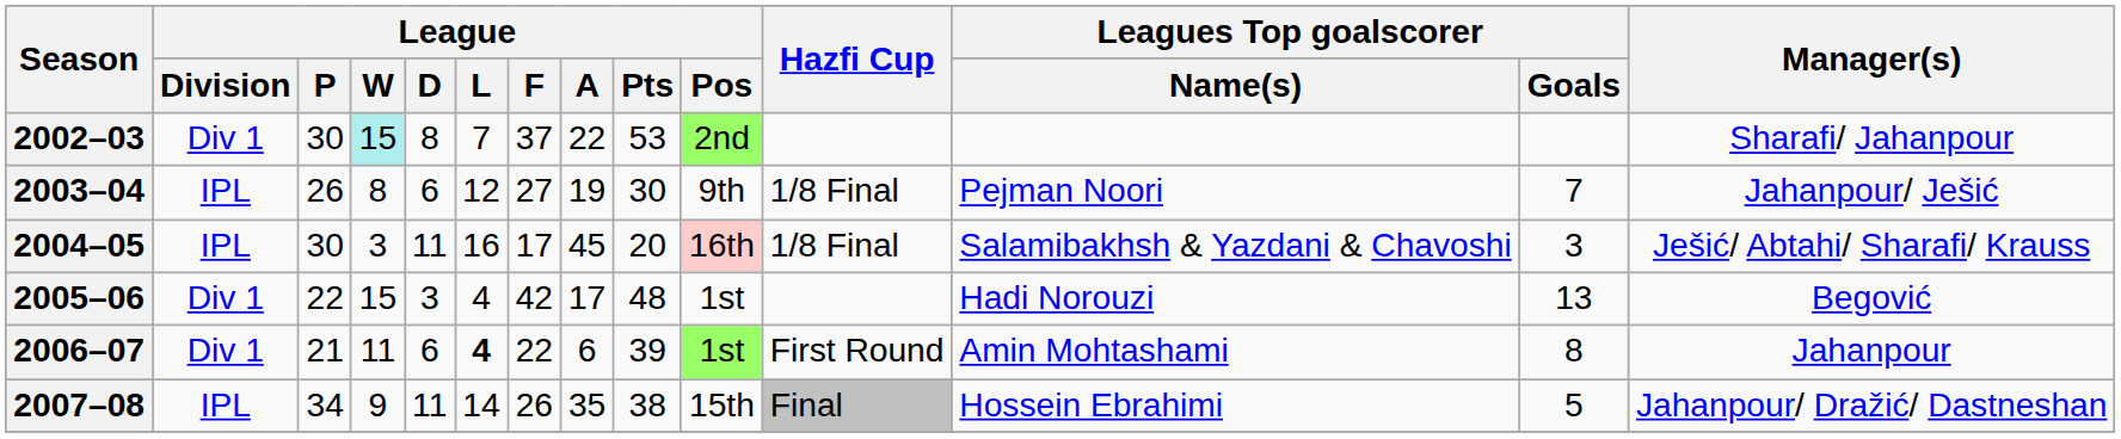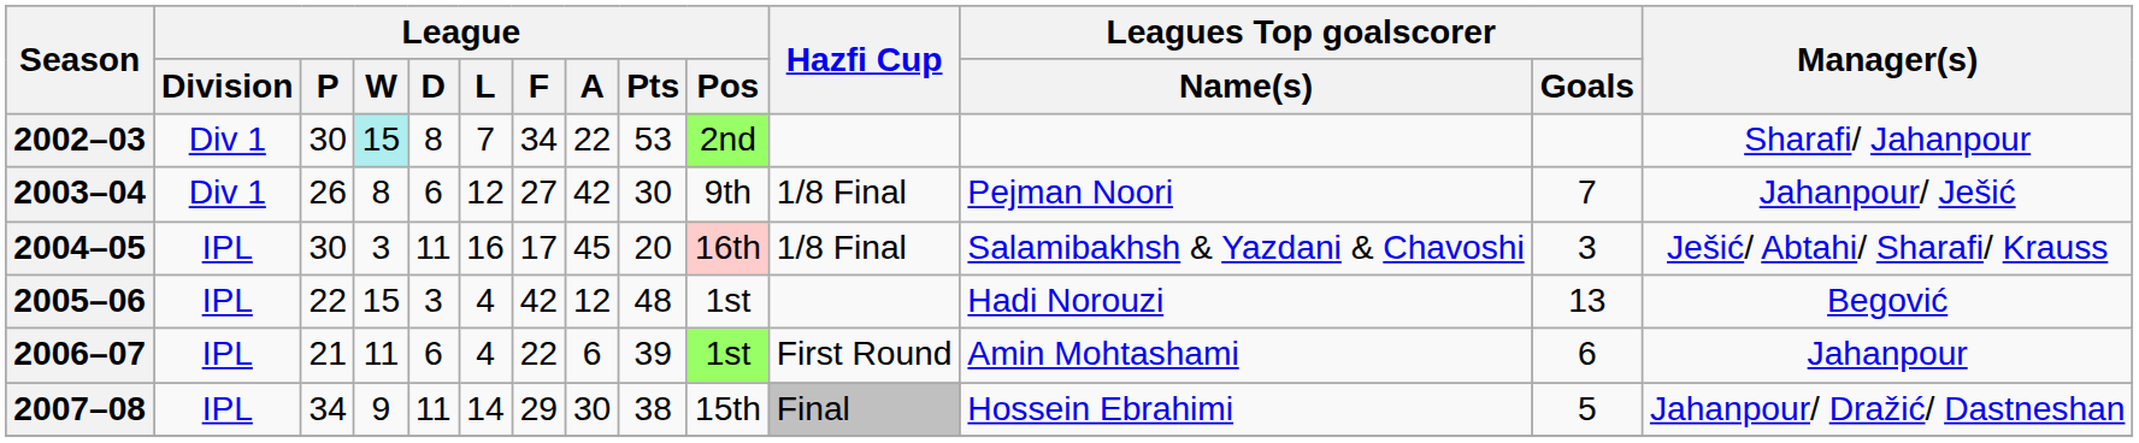 <table class="wikitable" style="text-align: center">
 <tr>
 <th rowspan=2>Season</th>
 <th colspan=9>League</th>
 <th rowspan=2><a href='#'>Hazfi Cup</a></th>
 <th colspan=2>Leagues Top goalscorer</th>
 <th rowspan=2>Manager(s)</th>
 </tr>
 <tr>
 <th>Division</th>
 <th>P</th>
 <th>W</th>
 <th>D</th>
 <th>L</th>
 <th>F</th>
 <th>A</th>
 <th>Pts</th>
 <th>Pos</th>
 <th>Name(s)</th>
 <th>Goals</th>
 </tr>
 <tr>
 <th>2002–03</th>
 <td><a href='#'>Div 1</a></td>
 <td>30</td>
 <td style="background: paleturquoise;">15</td>
 <td>8</td>
 <td>7</td>
-<td>37</td>
+<td>34</td>
 <td>22</td>
 <td>53</td>
 <td bgcolor=99FF66>2nd</td>
 <td align=left></td>
 <td align=left></td>
 <td></td>
 <td><a href='#'>Sharafi</a>/ <a href='#'>Jahanpour</a></td>
 </tr>
 <tr>
 <th>2003–04</th>
-<td><a href='#'>IPL</a></td>
+<td><a href='#'>Div 1</a></td>
 <td>26</td>
 <td>8</td>
 <td>6</td>
 <td>12</td>
 <td>27</td>
-<td>19</td>
+<td>42</td>
 <td>30</td>
 <td>9th</td>
 <td align=left>1/8 Final</td>
 <td align=left><a href='#'>Pejman Noori</a></td>
 <td>7</td>
 <td><a href='#'>Jahanpour</a>/ <a href='#'>Ješić</a></td>
 </tr>
 <tr>
 <th>2004–05</th>
 <td><a href='#'>IPL</a></td>
 <td>30</td>
 <td>3</td>
 <td>11</td>
 <td>16</td>
 <td>17</td>
 <td>45</td>
 <td>20</td>
 <td bgcolor=FFCCCC>16th</td>
 <td align=left>1/8 Final</td>
 <td align=left><a href='#'>Salamibakhsh</a> & <a href='#'>Yazdani</a> & <a href='#'>Chavoshi</a></td>
 <td>3</td>
 <td><a href='#'>Ješić</a>/ <a href='#'>Abtahi</a>/ <a href='#'>Sharafi</a>/ <a href='#'>Krauss</a></td>
 </tr>
 <tr>
 <th>2005–06</th>
-<td><a href='#'>Div 1</a></td>
+<td><a href='#'>IPL</a></td>
 <td>22</td>
 <td>15</td>
 <td>3</td>
 <td>4</td>
 <td>42</td>
-<td>17</td>
+<td>12</td>
 <td>48</td>
 <td>1st</td>
 <td align=left></td>
 <td align=left><a href='#'>Hadi Norouzi</a></td>
 <td>13</td>
 <td><a href='#'>Begović</a></td>
 </tr>
 <tr>
 <th>2006–07</th>
-<td><a href='#'>Div 1</a></td>
+<td><a href='#'>IPL</a></td>
 <td>21</td>
 <td>11</td>
 <td>6</td>
-<td><strong>4</strong></td>
+<td>4</td>
 <td>22</td>
 <td>6</td>
 <td>39</td>
 <td bgcolor=99FF66>1st</td>
 <td align=left>First Round</td>
 <td align=left><a href='#'>Amin Mohtashami</a></td>
-<td>8</td>
+<td>6</td>
 <td><a href='#'>Jahanpour</a></td>
 </tr>
 <tr>
 <th>2007–08</th>
 <td><a href='#'>IPL</a></td>
 <td>34</td>
 <td>9</td>
 <td>11</td>
 <td>14</td>
-<td>26</td>
-<td>35</td>
+<td>29</td>
+<td>30</td>
 <td>38</td>
 <td>15th</td>
 <td align=left bgcolor=silver>Final</td>
 <td align=left><a href='#'>Hossein Ebrahimi</a></td>
 <td>5</td>
 <td><a href='#'>Jahanpour</a>/ <a href='#'>Dražić</a>/ <a href='#'>Dastneshan</a></td>
 </tr>
 <tr>
 </tr>
 </table>
